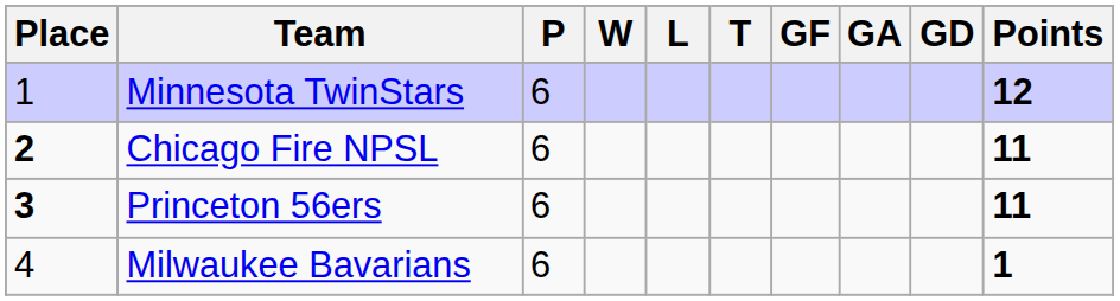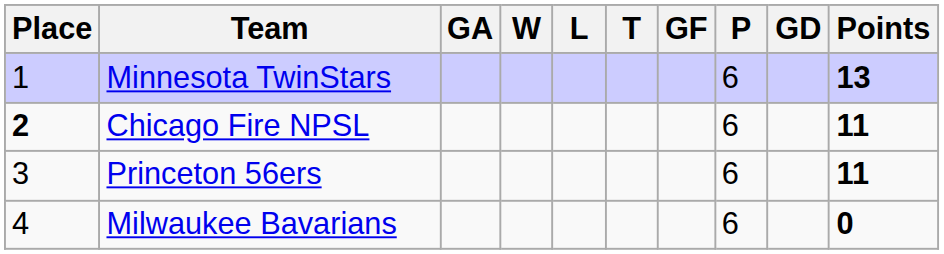 <table class="wikitable">
 <tr>
 <th>Place</th>
 <th width="170">Team</th>
-<th width="20">P</th>
+<th width="20">GA</th>
 <th width="20">W</th>
 <th width="20">L</th>
 <th width="20">T</th>
 <th width="20">GF</th>
-<th width="20">GA</th>
+<th width="20">P</th>
 <th width="25">GD</th>
 <th>Points</th>
 </tr>
 <tr bgcolor=#ccccff>
 <td>1</td>
 <td><a href='#'>Minnesota TwinStars</a></td>
-<td>6</td>
 <td></td>
 <td></td>
 <td></td>
 <td></td>
 <td></td>
+<td>6</td>
 <td></td>
-<td><strong>12</strong></td>
+<td><strong>13</strong></td>
 </tr>
 <tr>
 <td><strong>2</strong></td>
 <td><a href='#'>Chicago Fire NPSL</a></td>
-<td>6</td>
 <td></td>
 <td></td>
 <td></td>
 <td></td>
 <td></td>
+<td>6</td>
 <td></td>
 <td><strong>11</strong></td>
 </tr>
 <tr>
-<td><strong>3</strong></td>
+<td>3</td>
 <td><a href='#'>Princeton 56ers</a></td>
-<td>6</td>
 <td></td>
 <td></td>
 <td></td>
 <td></td>
 <td></td>
+<td>6</td>
 <td></td>
 <td><strong>11</strong></td>
 </tr>
 <tr>
 <td>4</td>
 <td><a href='#'>Milwaukee Bavarians</a></td>
-<td>6</td>
 <td></td>
 <td></td>
 <td></td>
 <td></td>
 <td></td>
+<td>6</td>
 <td></td>
-<td><strong>1</strong></td>
+<td><strong>0</strong></td>
 </tr>
 </table>
